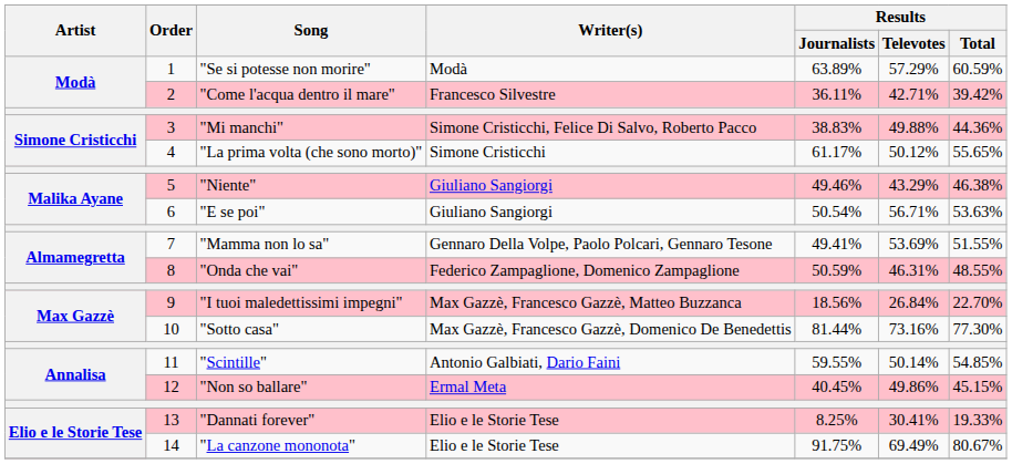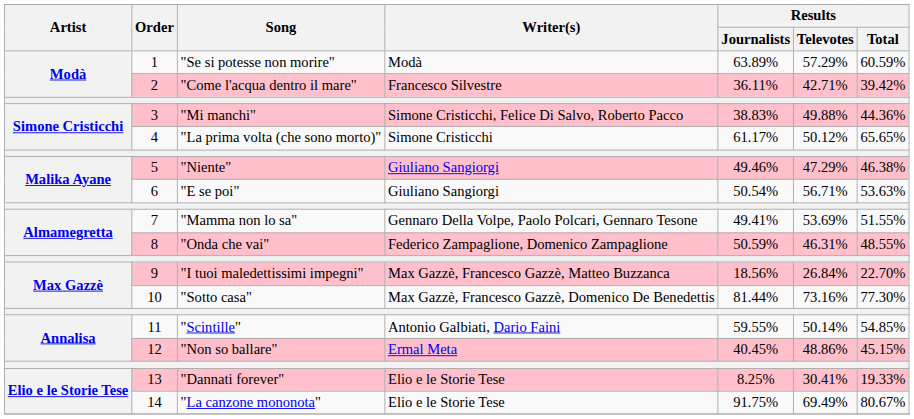 <table class="wikitable plainrowheaders">
 <tr>
 </tr>
 <tr>
 <th rowspan="2">Artist</th>
 <th rowspan="2">Order</th>
 <th rowspan="2">Song</th>
 <th rowspan="2">Writer(s)</th>
 <th colspan="3">Results</th>
 </tr>
 <tr>
 <th>Journalists</th>
 <th>Televotes</th>
 <th>Total</th>
 </tr>
 <tr>
 <th scope="row" rowspan="2"><a href='#'>Modà</a></th>
 <td style="text-align:center;">1</td>
 <td>"Se si potesse non morire"</td>
 <td>Modà</td>
 <td style="text-align:center;">63.89%</td>
 <td style="text-align:center;">57.29%</td>
 <td style="text-align:center;">60.59%</td>
 </tr>
 <tr style="background-color:pink;">
 <td style="text-align:center;">2</td>
 <td>"Come l'acqua dentro il mare"</td>
 <td>Francesco Silvestre</td>
 <td style="text-align:center;">36.11%</td>
 <td style="text-align:center;">42.71%</td>
 <td style="text-align:center;">39.42%</td>
 </tr>
 <tr>
 <th colspan="10"></th>
 </tr>
 <tr style="background-color:pink;">
 <th scope="row" rowspan="2"><a href='#'>Simone Cristicchi</a></th>
 <td style="text-align:center;">3</td>
 <td>"Mi manchi"</td>
 <td>Simone Cristicchi, Felice Di Salvo, Roberto Pacco</td>
 <td style="text-align:center;">38.83%</td>
 <td style="text-align:center;">49.88%</td>
 <td style="text-align:center;">44.36%</td>
 </tr>
 <tr>
 <td style="text-align:center;">4</td>
 <td>"La prima volta (che sono morto)"</td>
 <td>Simone Cristicchi</td>
 <td style="text-align:center;">61.17%</td>
 <td style="text-align:center;">50.12%</td>
-<td style="text-align:center;">55.65%</td>
+<td style="text-align:center;">65.65%</td>
 </tr>
 <tr>
 <th colspan="10"></th>
 </tr>
 <tr style="background-color:pink;">
 <th scope="row" rowspan="2"><a href='#'>Malika Ayane</a></th>
 <td style="text-align:center;">5</td>
 <td>"Niente"</td>
 <td><a href='#'>Giuliano Sangiorgi</a></td>
 <td style="text-align:center;">49.46%</td>
-<td style="text-align:center;">43.29%</td>
+<td style="text-align:center;">47.29%</td>
 <td style="text-align:center;">46.38%</td>
 </tr>
 <tr>
 <td style="text-align:center;">6</td>
 <td>"E se poi"</td>
 <td>Giuliano Sangiorgi</td>
 <td style="text-align:center;">50.54%</td>
 <td style="text-align:center;">56.71%</td>
 <td style="text-align:center;">53.63%</td>
 </tr>
 <tr>
 <th colspan="10"></th>
 </tr>
 <tr>
 <th rowspan="2" scope="row"><a href='#'>Almamegretta</a></th>
 <td style="text-align:center;">7</td>
 <td>"Mamma non lo sa"</td>
 <td>Gennaro Della Volpe, Paolo Polcari, Gennaro Tesone</td>
 <td style="text-align:center;">49.41%</td>
 <td style="text-align:center;">53.69%</td>
 <td style="text-align:center;">51.55%</td>
 </tr>
 <tr style="background-color:pink;">
 <td style="text-align:center;">8</td>
 <td>"Onda che vai"</td>
 <td>Federico Zampaglione, Domenico Zampaglione</td>
 <td style="text-align:center;">50.59%</td>
 <td style="text-align:center;">46.31%</td>
 <td style="text-align:center;">48.55%</td>
 </tr>
 <tr>
 <th colspan="10"></th>
 </tr>
 <tr style="background-color:pink;">
 <th scope="row" rowspan="2"><a href='#'>Max Gazzè</a></th>
 <td style="text-align:center;">9</td>
 <td>"I tuoi maledettissimi impegni"</td>
 <td>Max Gazzè, Francesco Gazzè, Matteo Buzzanca</td>
 <td style="text-align:center;">18.56%</td>
 <td style="text-align:center;">26.84%</td>
 <td style="text-align:center;">22.70%</td>
 </tr>
 <tr>
 <td style="text-align:center;">10</td>
 <td>"Sotto casa"</td>
 <td>Max Gazzè, Francesco Gazzè, Domenico De Benedettis</td>
 <td style="text-align:center;">81.44%</td>
 <td style="text-align:center;">73.16%</td>
 <td style="text-align:center;">77.30%</td>
 </tr>
 <tr>
 <th colspan="10"></th>
 </tr>
 <tr>
 <th scope="row" rowspan="2"><a href='#'>Annalisa</a></th>
 <td style="text-align:center;">11</td>
 <td>"<a href='#'>Scintille</a>"</td>
 <td>Antonio Galbiati, <a href='#'>Dario Faini</a></td>
 <td style="text-align:center;">59.55%</td>
 <td style="text-align:center;">50.14%</td>
 <td style="text-align:center;">54.85%</td>
 </tr>
 <tr style="background-color:pink;">
 <td style="text-align:center;">12</td>
 <td>"Non so ballare"</td>
 <td><a href='#'>Ermal Meta</a></td>
 <td style="text-align:center;">40.45%</td>
-<td style="text-align:center;">49.86%</td>
+<td style="text-align:center;">48.86%</td>
 <td style="text-align:center;">45.15%</td>
 </tr>
 <tr>
 <th colspan="10"></th>
 </tr>
 <tr style="background-color:pink;">
 <th scope="row" rowspan="2"><a href='#'>Elio e le Storie Tese</a></th>
 <td style="text-align:center;">13</td>
 <td>"Dannati forever"</td>
 <td>Elio e le Storie Tese</td>
 <td style="text-align:center;">8.25%</td>
 <td style="text-align:center;">30.41%</td>
 <td style="text-align:center;">19.33%</td>
 </tr>
 <tr>
 <td style="text-align:center;">14</td>
 <td>"<a href='#'>La canzone mononota</a>"</td>
 <td>Elio e le Storie Tese</td>
 <td style="text-align:center;">91.75%</td>
 <td style="text-align:center;">69.49%</td>
 <td style="text-align:center;">80.67%</td>
 </tr>
 <tr>
 </tr>
 </table>
